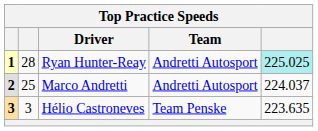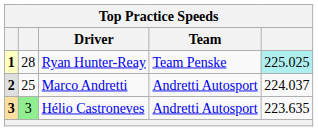 <table class="wikitable" style="font-size:95%;">
 <tr>
 <th colspan=9>Top Practice Speeds</th>
 </tr>
 <tr>
 <th></th>
 <th></th>
 <th>Driver</th>
 <th>Team</th>
 <th></th>
 </tr>
 <tr>
 <td align=center style="background:#FFFFBF;"><strong>1</strong></td>
 <td align=center>28</td>
 <td> <a href='#'>Ryan Hunter-Reay</a></td>
-<td><a href='#'>Andretti Autosport</a></td>
+<td><a href='#'>Team Penske</a></td>
 <td align=center style="background: paleturquoise;">225.025</td>
 </tr>
 <tr>
 <td align=center style="background:#DFDFDF;"><strong>2</strong></td>
 <td align=center>25</td>
 <td> <a href='#'>Marco Andretti</a></td>
 <td><a href='#'>Andretti Autosport</a></td>
 <td align=center>224.037</td>
 </tr>
 <tr>
 <td align=center style="background:#FFDF9F;"><strong>3</strong></td>
-<td align=center>3</td>
+<td align=center style="background: lightgreen;">3</td>
 <td> <a href='#'>Hélio Castroneves</a></td>
-<td><a href='#'>Team Penske</a></td>
+<td><a href='#'>Andretti Autosport</a></td>
 <td align=center>223.635</td>
 </tr>
 <tr>
 <th colspan=9></th>
 </tr>
 </table>
